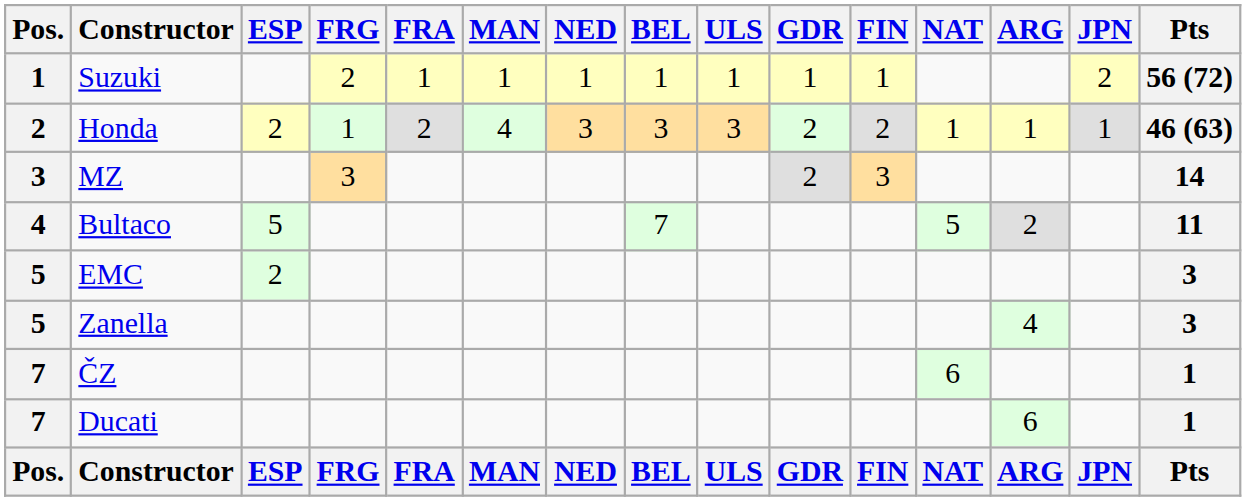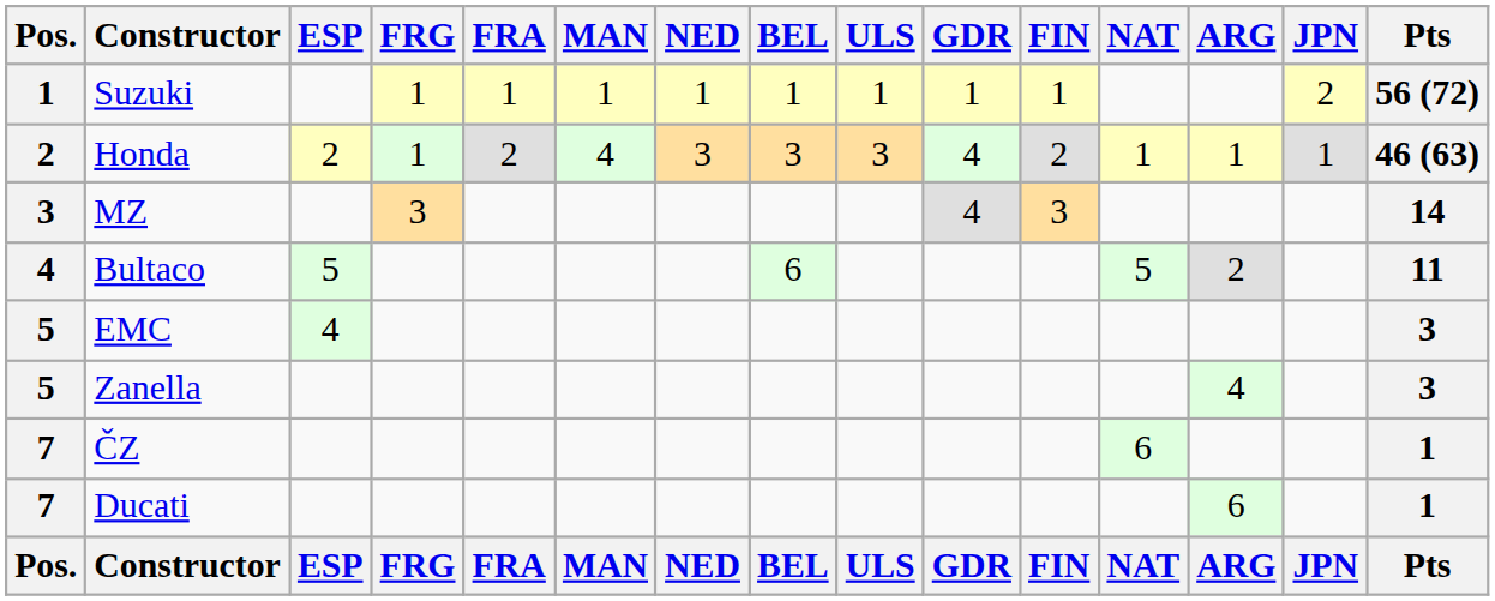 <table class="wikitable" style="font-size: 85%; text-align:center">
 <tr>
 <th>Pos.</th>
 <th>Constructor</th>
 <th><a href='#'>ESP</a><br></th>
 <th><a href='#'>FRG</a><br></th>
 <th><a href='#'>FRA</a><br></th>
 <th><a href='#'>MAN</a><br></th>
 <th><a href='#'>NED</a><br></th>
 <th><a href='#'>BEL</a><br></th>
 <th><a href='#'>ULS</a><br></th>
 <th><a href='#'>GDR</a><br></th>
 <th><a href='#'>FIN</a><br></th>
 <th><a href='#'>NAT</a><br></th>
 <th><a href='#'>ARG</a><br></th>
 <th><a href='#'>JPN</a><br></th>
 <th>Pts</th>
 </tr>
 <tr>
 <th>1</th>
 <td align="left"> <a href='#'>Suzuki</a></td>
 <td></td>
-<td style="background:#ffffbf;">2</td>
+<td style="background:#ffffbf;">1</td>
 <td style="background:#ffffbf;">1</td>
 <td style="background:#ffffbf;">1</td>
 <td style="background:#ffffbf;">1</td>
 <td style="background:#ffffbf;">1</td>
 <td style="background:#ffffbf;">1</td>
 <td style="background:#ffffbf;">1</td>
 <td style="background:#ffffbf;">1</td>
 <td></td>
 <td></td>
 <td style="background:#ffffbf;">2</td>
 <th>56 (72)</th>
 </tr>
 <tr>
 <th>2</th>
 <td align="left"> <a href='#'>Honda</a></td>
 <td style="background:#ffffbf;">2</td>
 <td style="background:#dfffdf;">1</td>
 <td style="background:#dfdfdf;">2</td>
 <td style="background:#dfffdf;">4</td>
 <td style="background:#ffdf9f;">3</td>
 <td style="background:#ffdf9f;">3</td>
 <td style="background:#ffdf9f;">3</td>
-<td style="background:#dfffdf;">2</td>
+<td style="background:#dfffdf;">4</td>
 <td style="background:#dfdfdf;">2</td>
 <td style="background:#ffffbf;">1</td>
 <td style="background:#ffffbf;">1</td>
 <td style="background:#dfdfdf;">1</td>
 <th>46 (63)</th>
 </tr>
 <tr>
 <th>3</th>
 <td align="left"> <a href='#'>MZ</a></td>
 <td></td>
 <td style="background:#ffdf9f;">3</td>
 <td></td>
 <td></td>
 <td></td>
 <td></td>
 <td></td>
-<td style="background:#dfdfdf;">2</td>
+<td style="background:#dfdfdf;">4</td>
 <td style="background:#ffdf9f;">3</td>
 <td></td>
 <td></td>
 <td></td>
 <th>14</th>
 </tr>
 <tr>
 <th>4</th>
 <td align="left"> <a href='#'>Bultaco</a></td>
 <td style="background:#dfffdf;">5</td>
 <td></td>
 <td></td>
 <td></td>
 <td></td>
-<td style="background:#dfffdf;">7</td>
+<td style="background:#dfffdf;">6</td>
 <td></td>
 <td></td>
 <td></td>
 <td style="background:#dfffdf;">5</td>
 <td style="background:#dfdfdf;">2</td>
 <td></td>
 <th>11</th>
 </tr>
 <tr>
 <th>5</th>
 <td align="left"> <a href='#'>EMC</a></td>
-<td style="background:#dfffdf;">2</td>
+<td style="background:#dfffdf;">4</td>
 <td></td>
 <td></td>
 <td></td>
 <td></td>
 <td></td>
 <td></td>
 <td></td>
 <td></td>
 <td></td>
 <td></td>
 <td></td>
 <th>3</th>
 </tr>
 <tr>
 <th>5</th>
 <td align="left"> <a href='#'>Zanella</a></td>
 <td></td>
 <td></td>
 <td></td>
 <td></td>
 <td></td>
 <td></td>
 <td></td>
 <td></td>
 <td></td>
 <td></td>
 <td style="background:#dfffdf;">4</td>
 <td></td>
 <th>3</th>
 </tr>
 <tr>
 <th>7</th>
 <td align="left"> <a href='#'>ČZ</a></td>
 <td></td>
 <td></td>
 <td></td>
 <td></td>
 <td></td>
 <td></td>
 <td></td>
 <td></td>
 <td></td>
 <td style="background:#dfffdf;">6</td>
 <td></td>
 <td></td>
 <th>1</th>
 </tr>
 <tr>
 <th>7</th>
 <td align="left"> <a href='#'>Ducati</a></td>
 <td></td>
 <td></td>
 <td></td>
 <td></td>
 <td></td>
 <td></td>
 <td></td>
 <td></td>
 <td></td>
 <td></td>
 <td style="background:#dfffdf;">6</td>
 <td></td>
 <th>1</th>
 </tr>
 <tr>
 <th>Pos.</th>
 <th>Constructor</th>
 <th><a href='#'>ESP</a><br></th>
 <th><a href='#'>FRG</a><br></th>
 <th><a href='#'>FRA</a><br></th>
 <th><a href='#'>MAN</a><br></th>
 <th><a href='#'>NED</a><br></th>
 <th><a href='#'>BEL</a><br></th>
 <th><a href='#'>ULS</a><br></th>
 <th><a href='#'>GDR</a><br></th>
 <th><a href='#'>FIN</a><br></th>
 <th><a href='#'>NAT</a><br></th>
 <th><a href='#'>ARG</a><br></th>
 <th><a href='#'>JPN</a><br></th>
 <th>Pts</th>
 </tr>
 </table>
